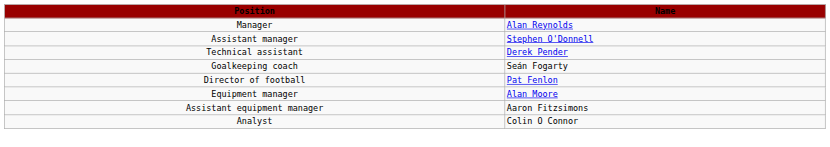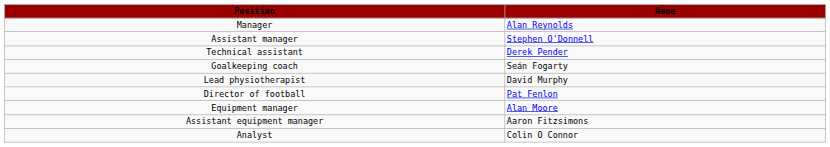 <table class="wikitable" style="text-align:center;width:100%;">
 <tr>
 <th style="background:#990000;color:#000000; text-align:center;">Position</th>
 <th style="background:#990000;color:#000000; text-align:center;">Name</th>
 </tr>
 <tr>
 <td>Manager</td>
 <td align=left> <a href='#'>Alan Reynolds</a></td>
 </tr>
 <tr>
 <td>Assistant manager</td>
 <td align=left> <a href='#'>Stephen O'Donnell</a></td>
 </tr>
 <tr>
 <td>Technical assistant</td>
 <td align=left> <a href='#'>Derek Pender</a></td>
 </tr>
 <tr>
 <td>Goalkeeping coach</td>
 <td align=left> Seán Fogarty</td>
 </tr>
 <tr>
+<td>Lead physiotherapist</td>
+<td align=left> David Murphy</td>
+</tr>
+<tr>
 <td>Director of football</td>
 <td align=left> <a href='#'>Pat Fenlon</a></td>
 </tr>
 <tr>
 <td>Equipment manager</td>
 <td align=left>  <a href='#'>Alan Moore</a></td>
 </tr>
 <tr>
 <td>Assistant equipment manager</td>
 <td align=left>  Aaron Fitzsimons</td>
 </tr>
 <tr>
 <td>Analyst</td>
 <td align=left>  Colin O Connor</td>
 </tr>
 </table>
